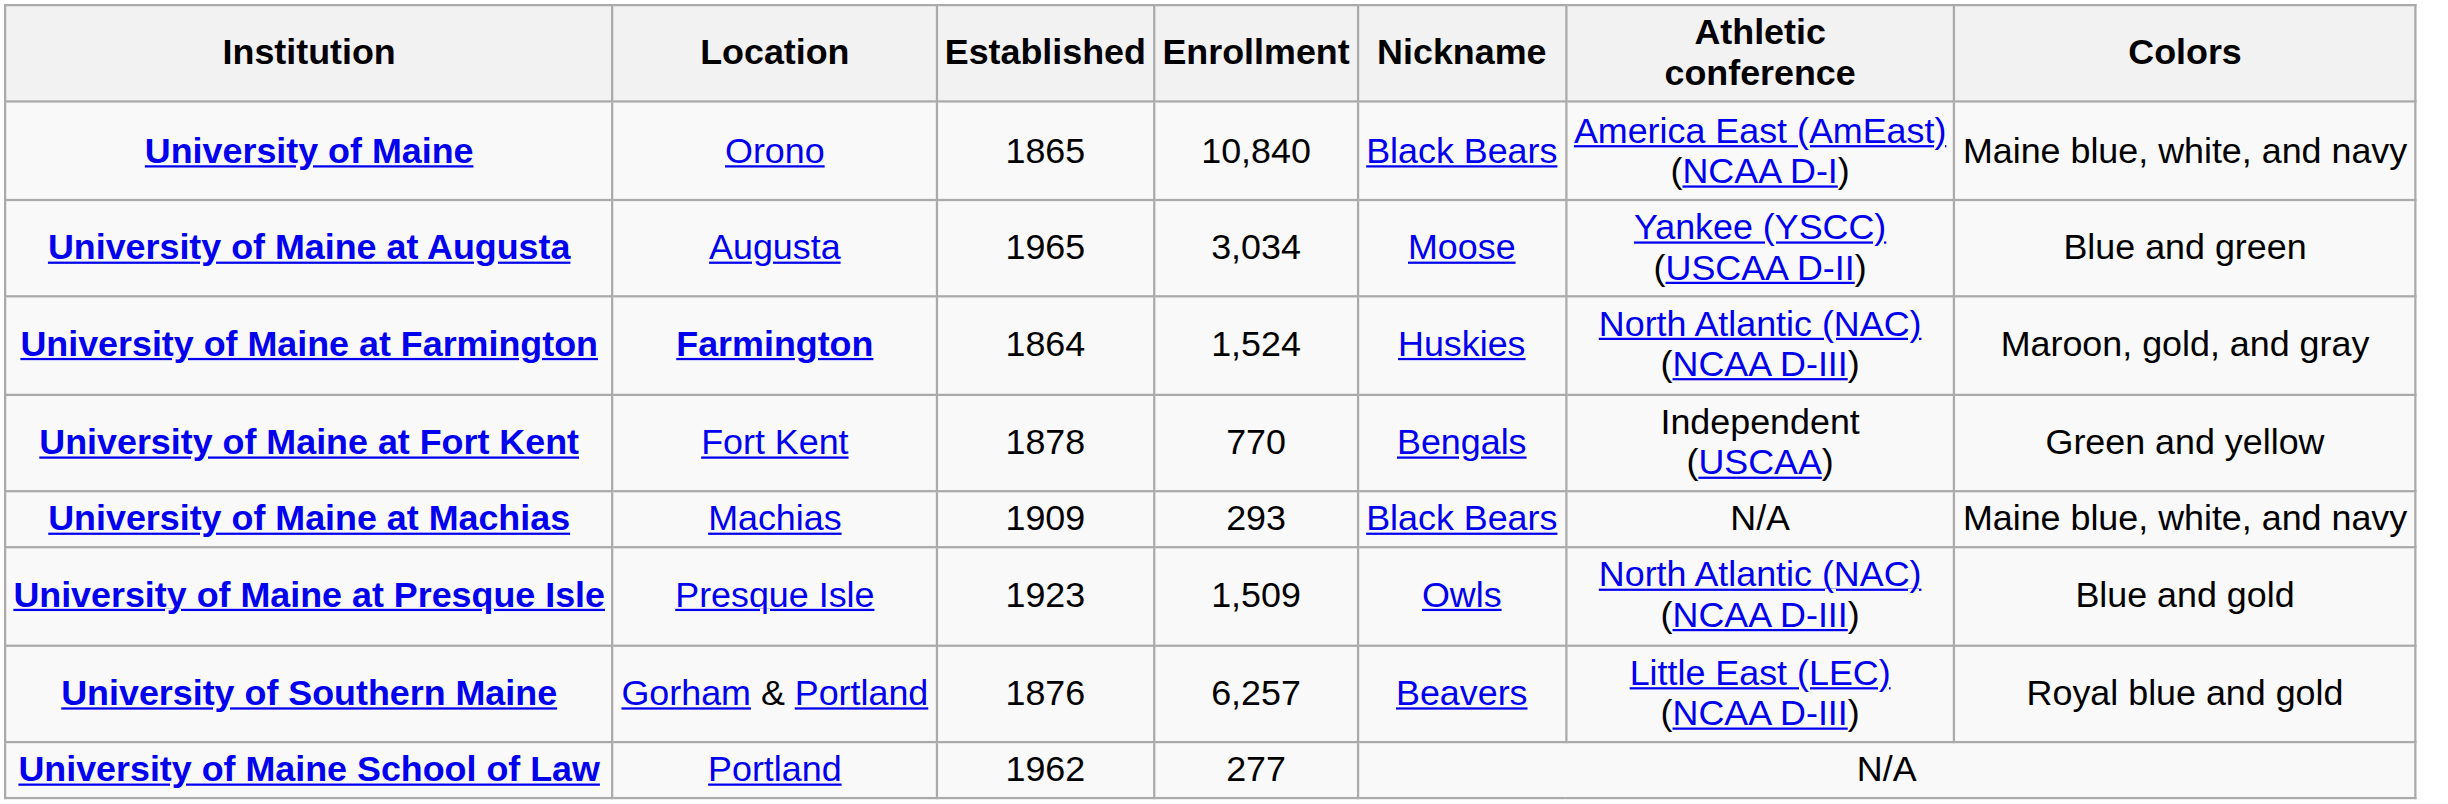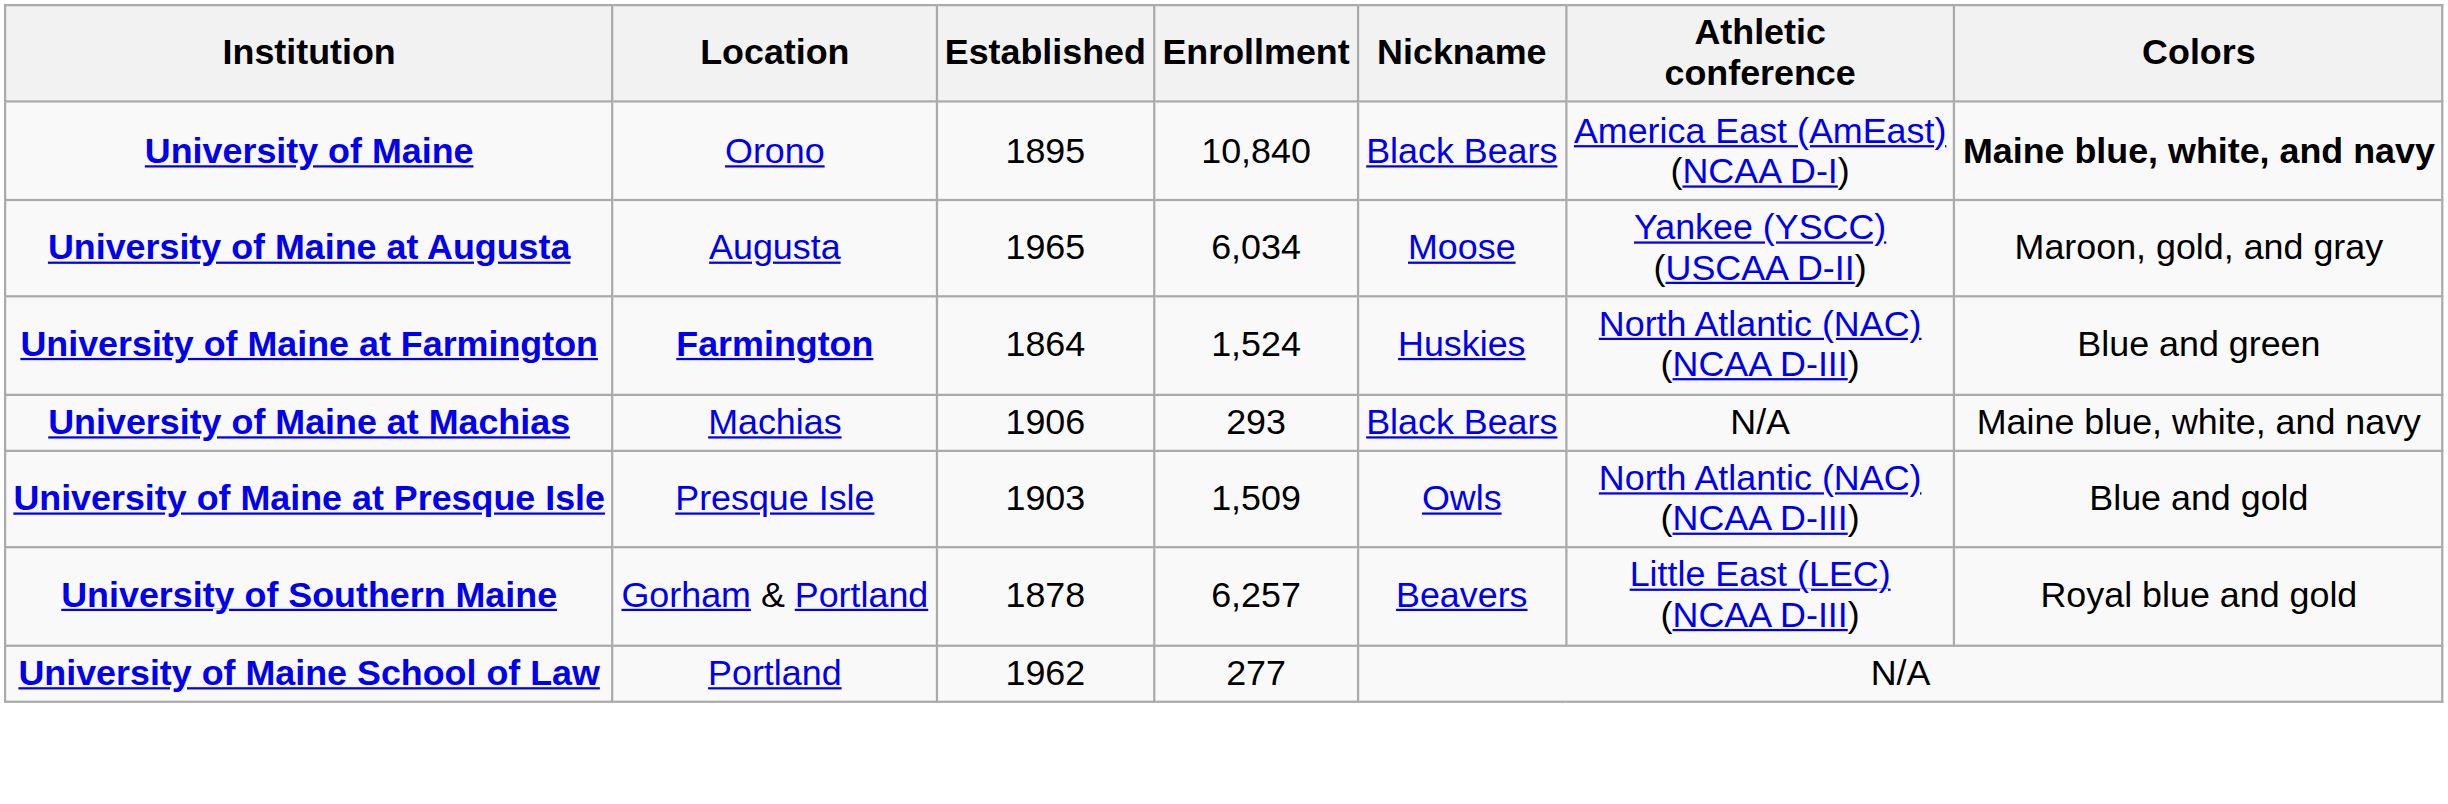 <table class="wikitable sortable" style="text-align:center">
 <tr>
 <th class="sortable">Institution</th>
 <th class="sortable">Location</th>
 <th class="sortable">Established</th>
 <th class="sortable">Enrollment</th>
 <th class="sortable">Nickname</th>
 <th class="sortable">Athletic<br>conference</th>
 <th>Colors</th>
 </tr>
 <tr>
 <td><strong><a href='#'>University of Maine</a></strong></td>
 <td><a href='#'>Orono</a></td>
-<td>1865</td>
+<td>1895</td>
 <td>10,840</td>
 <td><a href='#'>Black Bears</a></td>
 <td><a href='#'>America East (AmEast)</a><br>(<a href='#'>NCAA D-I</a>)</td>
-<td>Maine blue, white, and navy<br>  </td>
+<td><strong>Maine blue, white, and navy<br>  </strong></td>
 </tr>
 <tr>
 <td><strong><a href='#'>University of Maine at Augusta</a></strong></td>
 <td><a href='#'>Augusta</a></td>
 <td>1965</td>
-<td>3,034</td>
+<td>6,034</td>
 <td><a href='#'>Moose</a></td>
 <td><a href='#'>Yankee (YSCC)</a><br>(<a href='#'>USCAA D-II</a>)</td>
-<td>Blue and green<br> </td>
+<td>Maroon, gold, and gray  </td>
 </tr>
 <tr>
 <td><strong><a href='#'>University of Maine at Farmington</a></strong></td>
 <td><strong><a href='#'>Farmington</a></strong></td>
 <td>1864</td>
 <td>1,524</td>
 <td><a href='#'>Huskies</a></td>
 <td><a href='#'>North Atlantic (NAC)</a><br>(<a href='#'>NCAA D-III</a>)</td>
-<td>Maroon, gold, and gray  </td>
-</tr>
-<tr>
-<td><strong><a href='#'>University of Maine at Fort Kent</a></strong></td>
-<td><a href='#'>Fort Kent</a></td>
-<td>1878</td>
-<td>770</td>
-<td><a href='#'>Bengals</a></td>
-<td>Independent<br>(<a href='#'>USCAA</a>)</td>
-<td>Green and yellow<br> </td>
+<td>Blue and green<br> </td>
 </tr>
 <tr>
 <td><strong><a href='#'>University of Maine at Machias</a></strong></td>
 <td><a href='#'>Machias</a></td>
-<td>1909</td>
+<td>1906</td>
 <td>293</td>
 <td><a href='#'>Black Bears</a></td>
 <td>N/A</td>
 <td>Maine blue, white, and navy<br>  </td>
 </tr>
 <tr>
 <td><strong><a href='#'>University of Maine at Presque Isle</a></strong></td>
 <td><a href='#'>Presque Isle</a></td>
-<td>1923</td>
+<td>1903</td>
 <td>1,509</td>
 <td><a href='#'>Owls</a></td>
 <td><a href='#'>North Atlantic (NAC)</a><br>(<a href='#'>NCAA D-III</a>)</td>
 <td>Blue and gold<br> </td>
 </tr>
 <tr>
 <td><strong><a href='#'>University of Southern Maine</a></strong></td>
 <td><a href='#'>Gorham</a> & <a href='#'>Portland</a></td>
-<td>1876</td>
+<td>1878</td>
 <td>6,257</td>
 <td><a href='#'>Beavers</a></td>
 <td><a href='#'>Little East (LEC)</a><br>(<a href='#'>NCAA D-III</a>)</td>
 <td>Royal blue and gold<br> </td>
 </tr>
 <tr>
 <td><strong><a href='#'>University of Maine School of Law</a></strong></td>
 <td><a href='#'>Portland</a></td>
 <td>1962</td>
 <td>277</td>
 <td colspan="3">N/A</td>
 </tr>
 </table>
